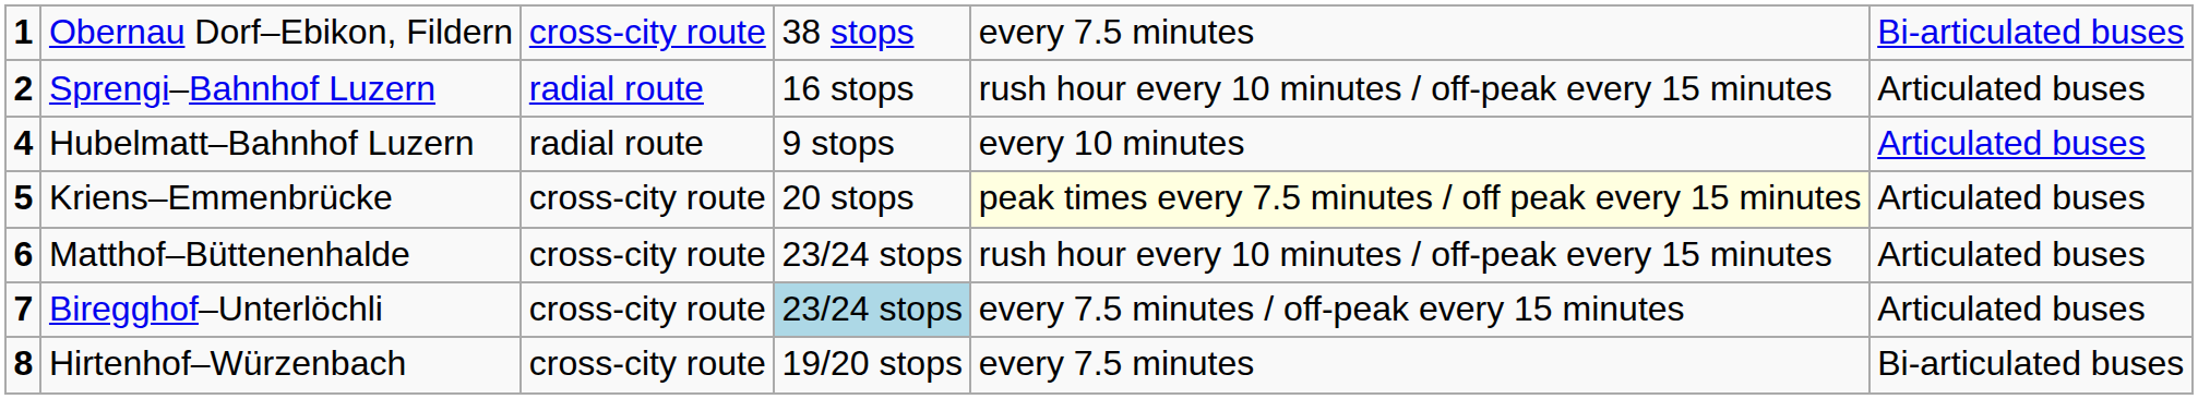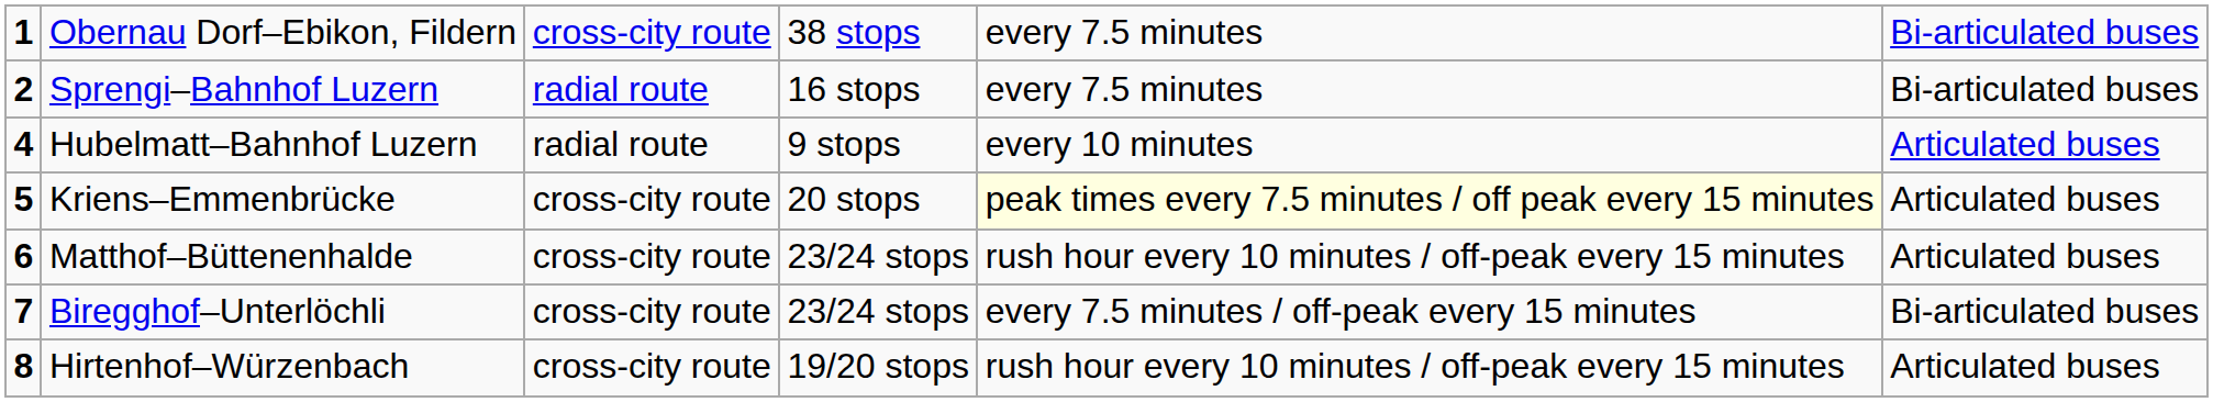 <table class="wikitable">
 <tr>
 <td><strong>1</strong></td>
 <td><a href='#'>Obernau</a> Dorf–Ebikon, Fildern</td>
 <td><a href='#'>cross-city route</a></td>
 <td>38 <a href='#'>stops</a></td>
 <td>every 7.5 minutes</td>
 <td><a href='#'>Bi-articulated buses</a></td>
 </tr>
 <tr>
 <td><strong>2</strong></td>
 <td><a href='#'>Sprengi</a>–<a href='#'>Bahnhof Luzern</a></td>
 <td><a href='#'>radial route</a></td>
 <td>16 stops</td>
-<td>rush hour every 10 minutes / off-peak every 15 minutes</td>
-<td>Articulated buses</td>
+<td>every 7.5 minutes</td>
+<td>Bi-articulated buses</td>
 </tr>
 <tr>
 <td><strong>4</strong></td>
 <td>Hubelmatt–Bahnhof Luzern</td>
 <td>radial route</td>
 <td>9 stops</td>
 <td>every 10 minutes</td>
 <td><a href='#'>Articulated buses</a></td>
 </tr>
 <tr>
 <td><strong>5</strong></td>
 <td>Kriens–Emmenbrücke</td>
 <td>cross-city route</td>
 <td>20 stops</td>
 <td style="background: lightyellow;">peak times every 7.5 minutes / off peak every 15 minutes</td>
 <td>Articulated buses</td>
 </tr>
 <tr>
 <td><strong>6</strong></td>
 <td>Matthof–Büttenenhalde</td>
 <td>cross-city route</td>
 <td>23/24 stops</td>
 <td>rush hour every 10 minutes / off-peak every 15 minutes</td>
 <td>Articulated buses</td>
 </tr>
 <tr>
 <td><strong>7</strong></td>
 <td><a href='#'>Biregghof</a>–Unterlöchli</td>
 <td>cross-city route</td>
-<td style="background: lightblue;">23/24 stops</td>
+<td>23/24 stops</td>
 <td>every 7.5 minutes / off-peak every 15 minutes</td>
-<td>Articulated buses</td>
+<td>Bi-articulated buses</td>
 </tr>
 <tr>
 <td><strong>8</strong></td>
 <td>Hirtenhof–Würzenbach</td>
 <td>cross-city route</td>
 <td>19/20 stops</td>
-<td>every 7.5 minutes</td>
-<td>Bi-articulated buses</td>
+<td>rush hour every 10 minutes / off-peak every 15 minutes</td>
+<td>Articulated buses</td>
 </tr>
 <tr>
 </tr>
 </table>
